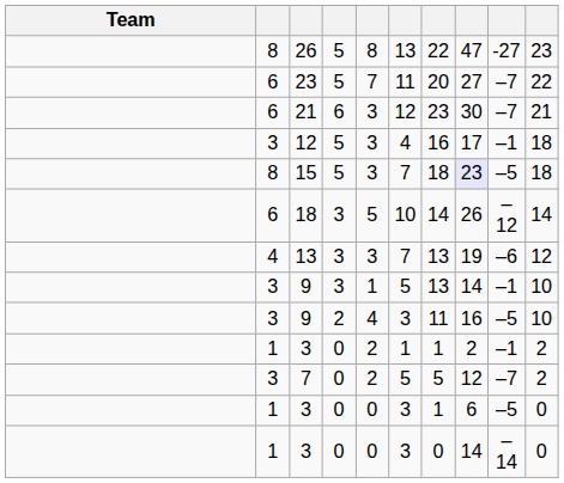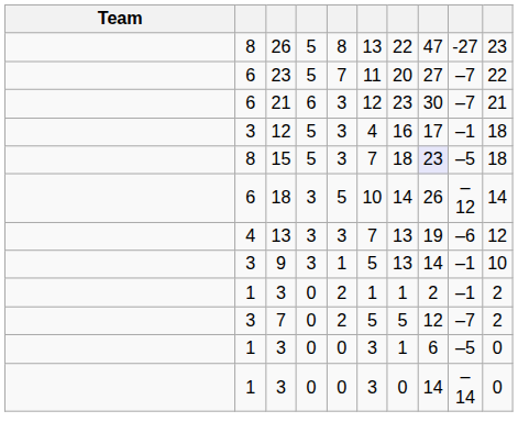 <table class="wikitable sortable" style="text-align:center">
 <tr>
 <th width=200>Team</th>
 <th width=20></th>
 <th width=20></th>
 <th width=20></th>
 <th width=20></th>
 <th width=20></th>
 <th width=20></th>
 <th width=20></th>
 <th width=20></th>
 <th width=20></th>
 </tr>
 <tr>
 <td align=left></td>
 <td>8</td>
 <td>26</td>
 <td>5</td>
 <td>8</td>
 <td>13</td>
 <td>22</td>
 <td>47</td>
 <td>-27</td>
 <td>23</td>
 </tr>
 <tr>
 <td align=left></td>
 <td>6</td>
 <td>23</td>
 <td>5</td>
 <td>7</td>
 <td>11</td>
 <td>20</td>
 <td>27</td>
 <td>–7</td>
 <td>22</td>
 </tr>
 <tr>
 <td align=left></td>
 <td>6</td>
 <td>21</td>
 <td>6</td>
 <td>3</td>
 <td>12</td>
 <td>23</td>
 <td>30</td>
 <td>–7</td>
 <td>21</td>
 </tr>
 <tr>
 <td align=left></td>
 <td>3</td>
 <td>12</td>
 <td>5</td>
 <td>3</td>
 <td>4</td>
 <td>16</td>
 <td>17</td>
 <td>–1</td>
 <td>18</td>
 </tr>
 <tr>
 <td align=left></td>
 <td>8</td>
 <td>15</td>
 <td>5</td>
 <td>3</td>
 <td>7</td>
 <td>18</td>
 <td style="background: lavender;">23</td>
 <td>–5</td>
 <td>18</td>
 </tr>
 <tr>
 <td align=left></td>
 <td>6</td>
 <td>18</td>
 <td>3</td>
 <td>5</td>
 <td>10</td>
 <td>14</td>
 <td>26</td>
 <td>–12</td>
 <td>14</td>
 </tr>
 <tr>
 <td align=left></td>
 <td>4</td>
 <td>13</td>
 <td>3</td>
 <td>3</td>
 <td>7</td>
 <td>13</td>
 <td>19</td>
 <td>–6</td>
 <td>12</td>
 </tr>
 <tr>
 <td align=left></td>
 <td>3</td>
 <td>9</td>
 <td>3</td>
 <td>1</td>
 <td>5</td>
 <td>13</td>
 <td>14</td>
 <td>–1</td>
 <td>10</td>
 </tr>
 <tr>
 <td align=left></td>
-<td>3</td>
-<td>9</td>
-<td>2</td>
-<td>4</td>
-<td>3</td>
-<td>11</td>
-<td>16</td>
-<td>–5</td>
-<td>10</td>
-</tr>
-<tr>
-<td align=left></td>
 <td>1</td>
 <td>3</td>
 <td>0</td>
 <td>2</td>
 <td>1</td>
 <td>1</td>
 <td>2</td>
 <td>–1</td>
 <td>2</td>
 </tr>
 <tr>
 <td align=left></td>
 <td>3</td>
 <td>7</td>
 <td>0</td>
 <td>2</td>
 <td>5</td>
 <td>5</td>
 <td>12</td>
 <td>–7</td>
 <td>2</td>
 </tr>
 <tr>
 <td align=left></td>
 <td>1</td>
 <td>3</td>
 <td>0</td>
 <td>0</td>
 <td>3</td>
 <td>1</td>
 <td>6</td>
 <td>–5</td>
 <td>0</td>
 </tr>
 <tr>
 <td align=left></td>
 <td>1</td>
 <td>3</td>
 <td>0</td>
 <td>0</td>
 <td>3</td>
 <td>0</td>
 <td>14</td>
 <td>–14</td>
 <td>0</td>
 </tr>
 </table>
